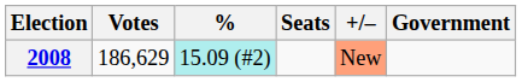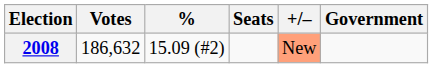 <table class=wikitable style="text-align: right;">
 <tr>
 <th>Election</th>
 <th>Votes</th>
 <th>%</th>
 <th>Seats</th>
 <th>+/–</th>
 <th>Government</th>
 </tr>
 <tr>
 <th><a href='#'>2008</a></th>
-<td>186,629</td>
-<td style="background: paleturquoise;">15.09 (#2)</td>
+<td>186,632</td>
+<td>15.09 (#2)</td>
 <td></td>
 <td style="background: lightsalmon;">New</td>
 <td></td>
 </tr>
 </table>
